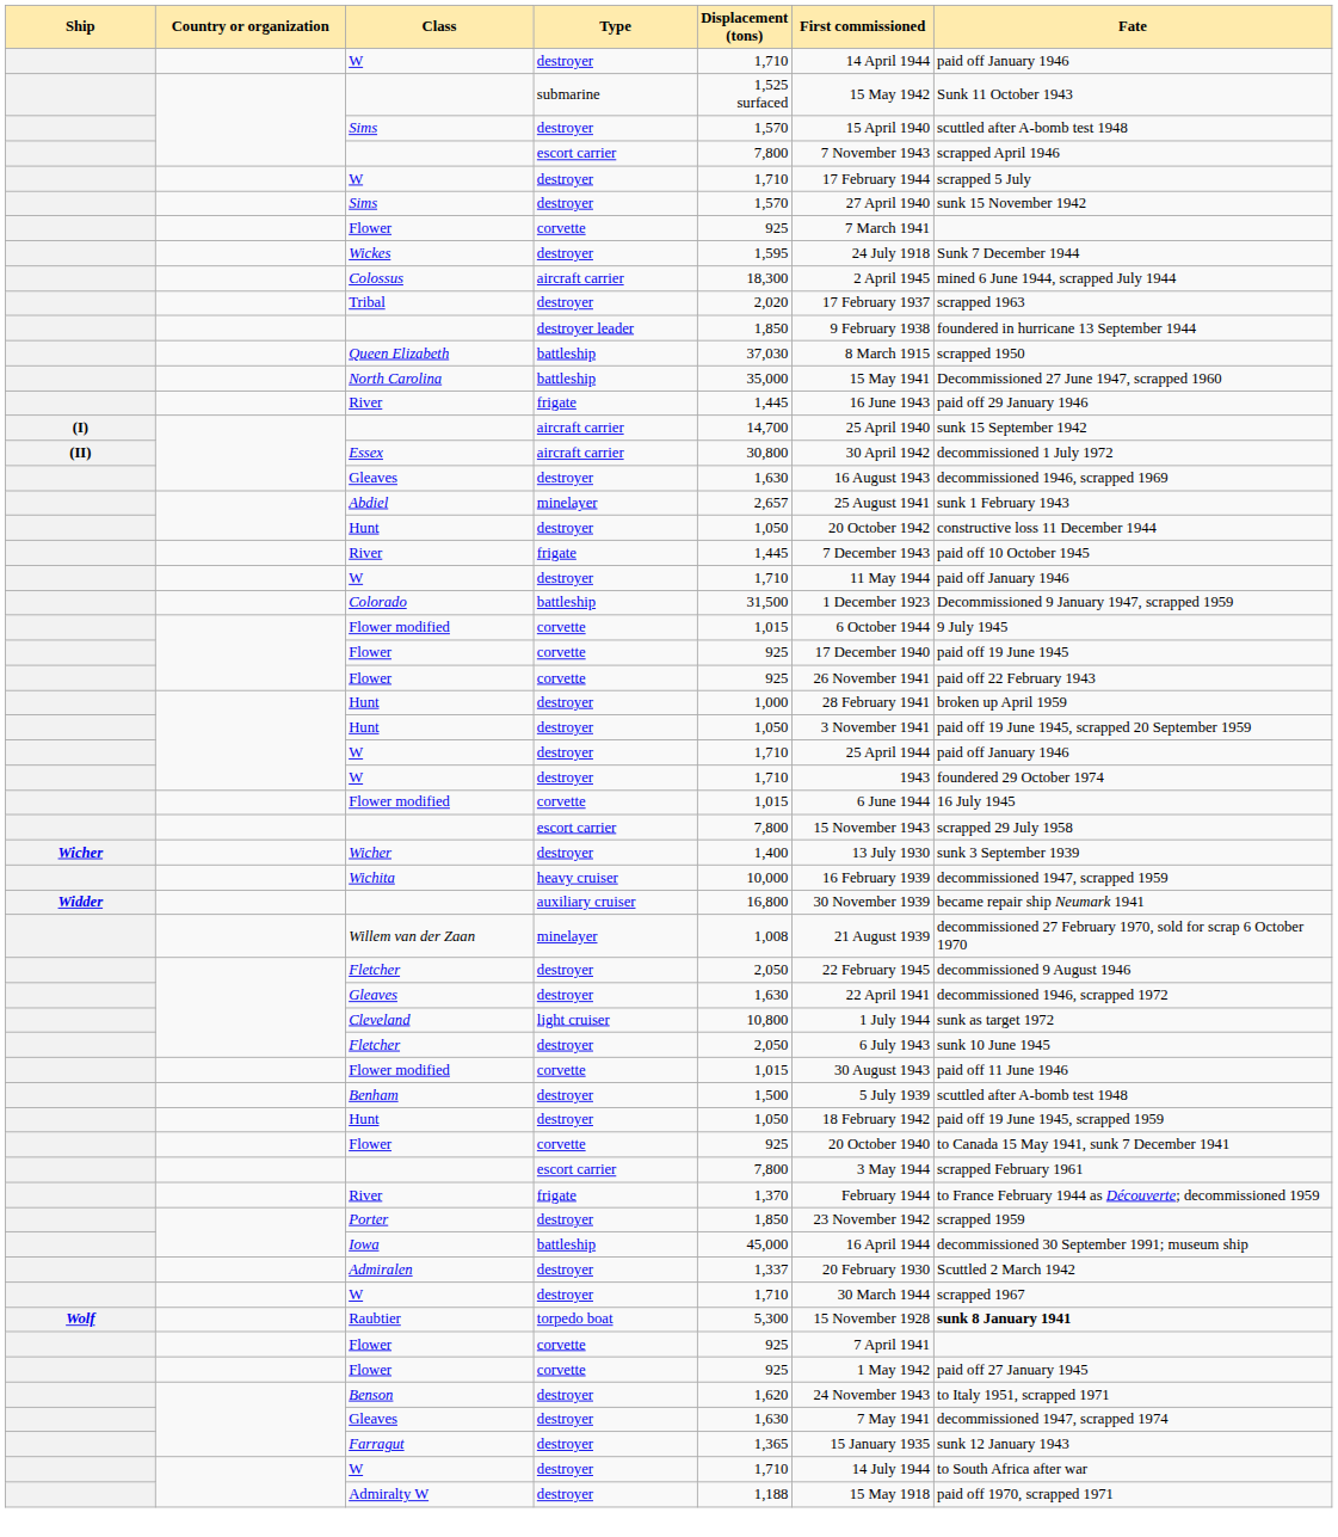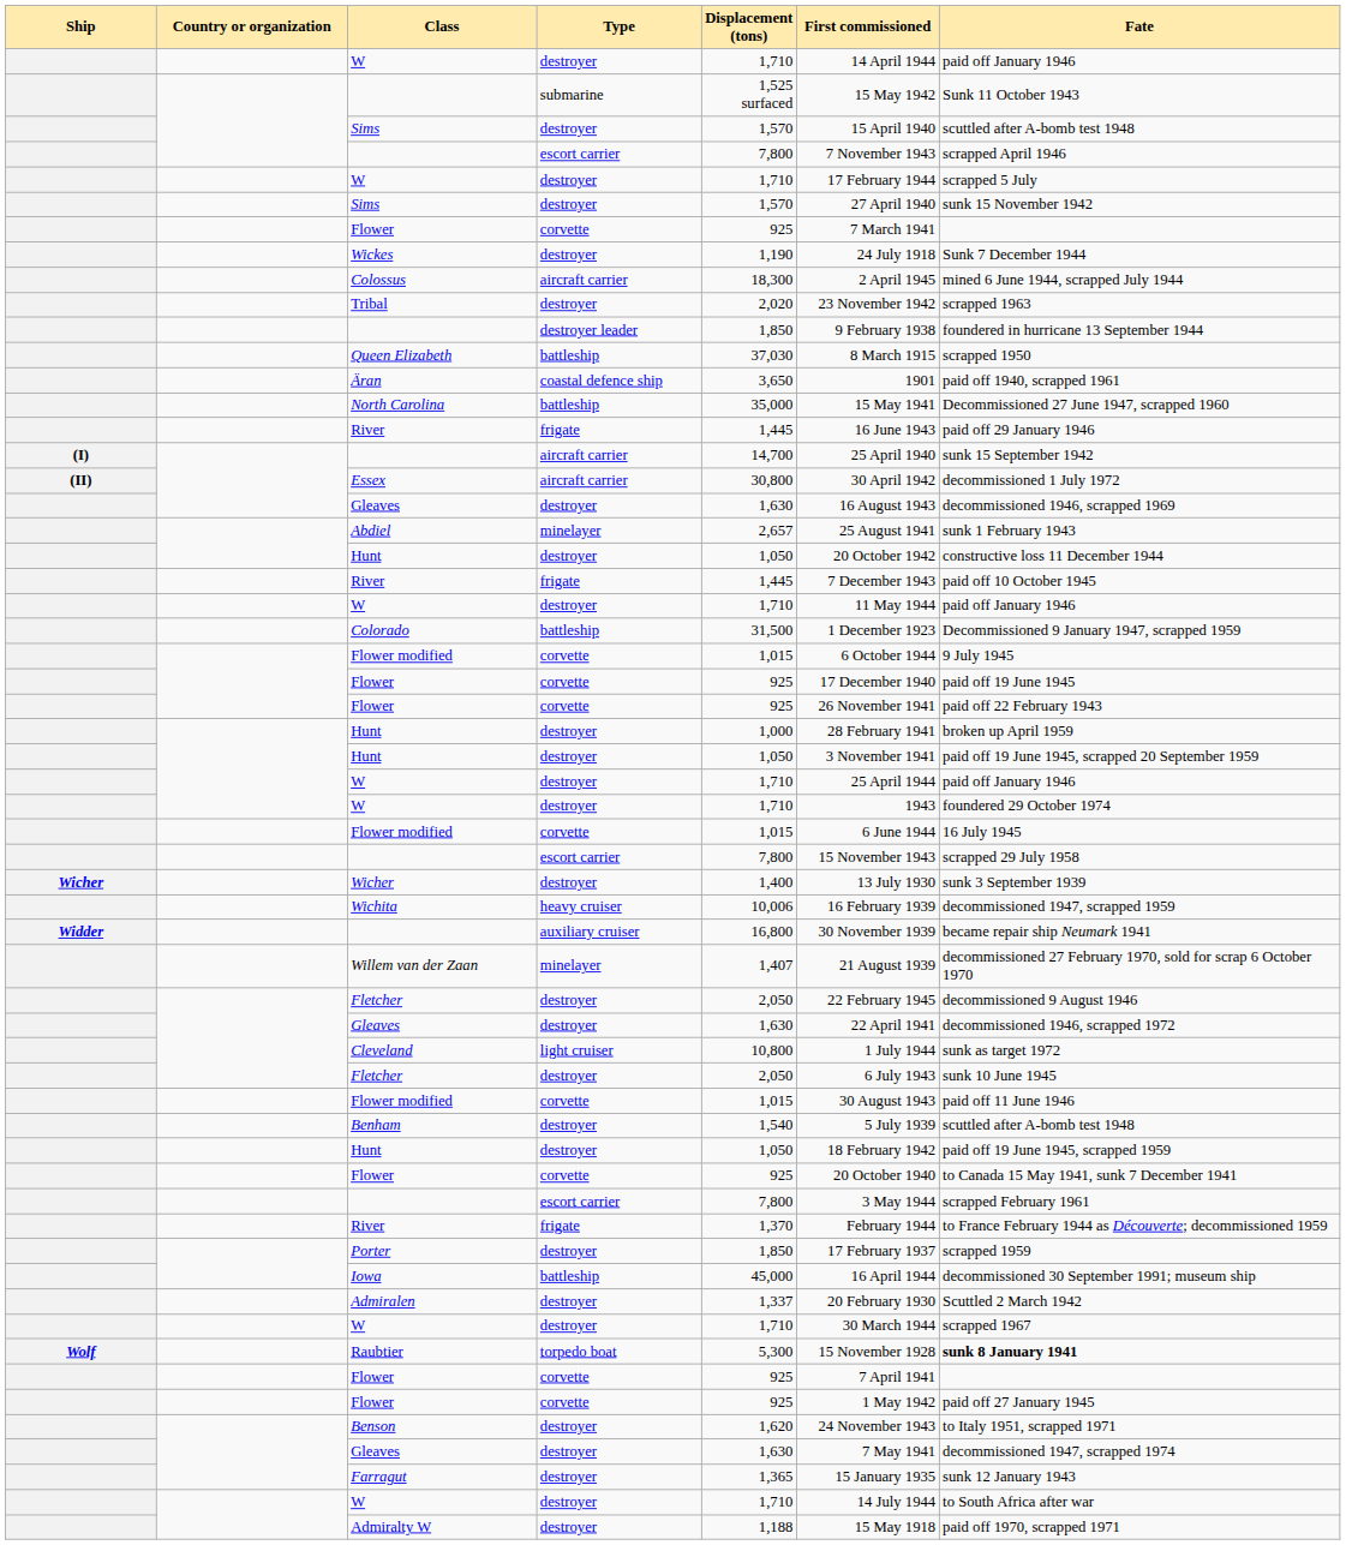 <table class="wikitable sortable plainrowheaders" style="width:100%; font-size: 90%">
 <tr>
 <th scope="col" style="width:12%; background: #ffebad;">Ship</th>
 <th scope="col" style="width:15%; background: #ffebad;">Country or organization</th>
 <th scope="col" style="width:15%; background: #ffebad;">Class</th>
 <th scope="col" style="width:13%; background: #ffebad;">Type</th>
 <th scope="col" style="width:2%; background: #ffebad;">Displacement (tons)</th>
 <th scope="col" style="width:11%; background: #ffebad;">First commissioned</th>
 <th scope="col" style="width:32%; background: #ffebad;">Fate</th>
 </tr>
 <tr>
 <th scope="row"></th>
 <td></td>
 <td><a href='#'>W</a></td>
 <td><a href='#'>destroyer</a></td>
 <td style="text-align:right;">1,710</td>
 <td style="text-align:right;">14 April 1944</td>
 <td>paid off January 1946</td>
 </tr>
 <tr>
 <th scope="row"></th>
 <td rowspan = "3"></td>
 <td></td>
 <td>submarine</td>
 <td style="text-align:right;">1,525 surfaced</td>
 <td style="text-align:right;">15 May 1942</td>
 <td>Sunk 11 October 1943</td>
 </tr>
 <tr>
 <th scope="row"></th>
 <td><em><a href='#'>Sims</a></em></td>
 <td><a href='#'>destroyer</a></td>
 <td style="text-align:right;">1,570</td>
 <td style="text-align:right;">15 April 1940</td>
 <td>scuttled after A-bomb test 1948</td>
 </tr>
 <tr>
 <th scope="row"></th>
 <td></td>
 <td><a href='#'>escort carrier</a></td>
 <td style="text-align:right;">7,800</td>
 <td style="text-align:right;">7 November 1943</td>
 <td>scrapped April 1946</td>
 </tr>
 <tr>
 <th scope="row"></th>
 <td></td>
 <td><a href='#'>W</a></td>
 <td><a href='#'>destroyer</a></td>
 <td style="text-align:right;">1,710</td>
 <td style="text-align:right;">17 February 1944</td>
 <td>scrapped 5 July</td>
 </tr>
 <tr>
 <th scope="row"></th>
 <td></td>
 <td><em><a href='#'>Sims</a></em></td>
 <td><a href='#'>destroyer</a></td>
 <td style="text-align:right;">1,570</td>
 <td style="text-align:right;">27 April 1940</td>
 <td>sunk 15 November 1942</td>
 </tr>
 <tr>
 <th scope="row"></th>
 <td></td>
 <td><a href='#'>Flower</a></td>
 <td><a href='#'>corvette</a></td>
 <td style="text-align:right;">925</td>
 <td style="text-align:right;">7 March 1941</td>
 <td></td>
 </tr>
 <tr>
 <th scope="row"></th>
 <td></td>
 <td><a href='#'><em>Wickes</em></a></td>
 <td><a href='#'>destroyer</a></td>
-<td style="text-align:right;">1,595</td>
+<td style="text-align:right;">1,190</td>
 <td style="text-align:right;">24 July 1918</td>
 <td>Sunk 7 December 1944</td>
 </tr>
 <tr>
 <th scope="row"></th>
 <td></td>
 <td><em><a href='#'>Colossus</a></em></td>
 <td><a href='#'>aircraft carrier</a></td>
 <td style="text-align:right;">18,300</td>
 <td style="text-align:right;">2 April 1945</td>
 <td>mined 6 June 1944, scrapped July 1944</td>
 </tr>
 <tr>
 <th scope="row"></th>
 <td></td>
 <td><a href='#'>Tribal</a></td>
 <td><a href='#'>destroyer</a></td>
 <td style="text-align:right;">2,020</td>
-<td style="text-align:right;">17 February 1937</td>
+<td style="text-align:right;">23 November 1942</td>
 <td>scrapped 1963</td>
 </tr>
 <tr>
 <th scope="row"></th>
 <td></td>
 <td></td>
 <td><a href='#'>destroyer leader</a></td>
 <td style="text-align:right;">1,850</td>
 <td style="text-align:right;">9 February 1938</td>
 <td>foundered in hurricane 13 September 1944</td>
 </tr>
 <tr>
 <th scope="row"></th>
 <td></td>
 <td><a href='#'><em>Queen Elizabeth</em></a></td>
 <td><a href='#'>battleship</a></td>
 <td style="text-align:right;">37,030</td>
 <td style="text-align:right;">8 March 1915</td>
 <td>scrapped 1950</td>
+</tr>
+<tr>
+<th scope="row"></th>
+<td></td>
+<td><em><a href='#'>Äran</a></em></td>
+<td><a href='#'>coastal defence ship</a></td>
+<td style="text-align:right;">3,650</td>
+<td style="text-align:right;">1901</td>
+<td>paid off 1940, scrapped 1961</td>
 </tr>
 <tr>
 <th scope="row"></th>
 <td></td>
 <td><em><a href='#'>North Carolina</a></em></td>
 <td><a href='#'>battleship</a></td>
 <td style="text-align:right;">35,000</td>
 <td style="text-align:right;">15 May 1941</td>
 <td>Decommissioned 27 June 1947, scrapped 1960</td>
 </tr>
 <tr>
 <th scope="row"></th>
 <td></td>
 <td><a href='#'>River</a></td>
 <td><a href='#'>frigate</a></td>
 <td style="text-align:right;">1,445</td>
 <td style="text-align:right;">16 June 1943</td>
 <td>paid off 29 January 1946</td>
 </tr>
 <tr>
 <th scope="row"> (I)</th>
 <td rowspan = "3"></td>
 <td></td>
 <td><a href='#'>aircraft carrier</a></td>
 <td style="text-align:right;">14,700</td>
 <td style="text-align:right;">25 April 1940</td>
 <td>sunk 15 September 1942</td>
 </tr>
 <tr>
 <th scope="row"> (II)</th>
 <td><a href='#'><em>Essex</em></a></td>
 <td><a href='#'>aircraft carrier</a></td>
 <td style="text-align:right;">30,800</td>
 <td style="text-align:right;">30 April 1942</td>
 <td>decommissioned 1 July 1972</td>
 </tr>
 <tr>
 <th scope="row"></th>
 <td><em><a href='#'></em>Gleaves<em></a></em></td>
 <td><a href='#'>destroyer</a></td>
 <td style="text-align:right;">1,630</td>
 <td style="text-align:right;">16 August 1943</td>
 <td>decommissioned 1946, scrapped 1969</td>
 </tr>
 <tr>
 <th scope="row"></th>
 <td rowspan = "2"></td>
 <td><a href='#'><em>Abdiel</em></a></td>
 <td><a href='#'>minelayer</a></td>
 <td style="text-align:right;">2,657</td>
 <td style="text-align:right;">25 August 1941</td>
 <td>sunk 1 February 1943</td>
 </tr>
 <tr>
 <th scope="row"></th>
 <td><a href='#'>Hunt</a></td>
 <td><a href='#'>destroyer</a></td>
 <td style="text-align:right;">1,050</td>
 <td style="text-align:right;">20 October 1942</td>
 <td>constructive loss 11 December 1944</td>
 </tr>
 <tr>
 <th scope="row"></th>
 <td></td>
 <td><a href='#'>River</a></td>
 <td><a href='#'>frigate</a></td>
 <td style="text-align:right;">1,445</td>
 <td style="text-align:right;">7 December 1943</td>
 <td>paid off 10 October 1945</td>
 </tr>
 <tr>
 <th scope="row"></th>
 <td></td>
 <td><a href='#'>W</a></td>
 <td><a href='#'>destroyer</a></td>
 <td style="text-align:right;">1,710</td>
 <td style="text-align:right;">11 May 1944</td>
 <td>paid off January 1946</td>
 </tr>
 <tr>
 <th scope="row"></th>
 <td></td>
 <td><em><a href='#'>Colorado</a></em></td>
 <td><a href='#'>battleship</a></td>
 <td style="text-align:right;">31,500</td>
 <td style="text-align:right;">1 December 1923</td>
 <td>Decommissioned 9 January 1947, scrapped 1959</td>
 </tr>
 <tr>
 <th scope="row"></th>
 <td rowspan = "3"></td>
 <td><a href='#'>Flower modified</a></td>
 <td><a href='#'>corvette</a></td>
 <td style="text-align:right;">1,015</td>
 <td style="text-align:right;">6 October 1944</td>
 <td>9 July 1945</td>
 </tr>
 <tr>
 <th scope="row"></th>
 <td><a href='#'>Flower</a></td>
 <td><a href='#'>corvette</a></td>
 <td style="text-align:right;">925</td>
 <td style="text-align:right;">17 December 1940</td>
 <td>paid off 19 June 1945</td>
 </tr>
 <tr>
 <th scope="row"></th>
 <td><a href='#'>Flower</a></td>
 <td><a href='#'>corvette</a></td>
 <td style="text-align:right;">925</td>
 <td style="text-align:right;">26 November 1941</td>
 <td>paid off 22 February 1943</td>
 </tr>
 <tr>
 <th scope="row"></th>
 <td rowspan = "4"></td>
 <td><a href='#'>Hunt</a></td>
 <td><a href='#'>destroyer</a></td>
 <td style="text-align:right;">1,000</td>
 <td style="text-align:right;">28 February 1941</td>
 <td>broken up April 1959</td>
 </tr>
 <tr>
 <th scope="row"></th>
 <td><a href='#'>Hunt</a></td>
 <td><a href='#'>destroyer</a></td>
 <td style="text-align:right;">1,050</td>
 <td style="text-align:right;">3 November 1941</td>
 <td>paid off 19 June 1945, scrapped 20 September 1959</td>
 </tr>
 <tr>
 <th scope="row"></th>
 <td><a href='#'>W</a></td>
 <td><a href='#'>destroyer</a></td>
 <td style="text-align:right;">1,710</td>
 <td style="text-align:right;">25 April 1944</td>
 <td>paid off January 1946</td>
 </tr>
 <tr>
 <th scope="row"></th>
 <td><a href='#'>W</a></td>
 <td><a href='#'>destroyer</a></td>
 <td style="text-align:right;">1,710</td>
 <td style="text-align:right;">1943</td>
 <td>foundered 29 October 1974</td>
 </tr>
 <tr>
 <th scope="row"></th>
 <td></td>
 <td><a href='#'>Flower modified</a></td>
 <td><a href='#'>corvette</a></td>
 <td style="text-align:right;">1,015</td>
 <td style="text-align:right;">6 June 1944</td>
 <td>16 July 1945</td>
 </tr>
 <tr>
 <th scope="row"></th>
 <td></td>
 <td></td>
 <td><a href='#'>escort carrier</a></td>
 <td style="text-align:right;">7,800</td>
 <td style="text-align:right;">15 November 1943</td>
 <td>scrapped 29 July 1958</td>
 </tr>
 <tr>
 <th scope="row"><em><a href='#'>Wicher</a></em></th>
 <td></td>
 <td><a href='#'><em>Wicher</em></a></td>
 <td><a href='#'>destroyer</a></td>
 <td style="text-align:right;">1,400</td>
 <td style="text-align:right;">13 July 1930</td>
 <td>sunk 3 September 1939</td>
 </tr>
 <tr>
 <th scope="row"></th>
 <td></td>
 <td><a href='#'><em>Wichita</em></a></td>
 <td><a href='#'>heavy cruiser</a></td>
-<td style="text-align:right;">10,000</td>
+<td style="text-align:right;">10,006</td>
 <td style="text-align:right;">16 February 1939</td>
 <td>decommissioned 1947, scrapped 1959</td>
 </tr>
 <tr>
 <th scope="row"><a href='#'><em>Widder</em></a></th>
 <td></td>
 <td></td>
 <td><a href='#'>auxiliary cruiser</a></td>
 <td style="text-align:right;">16,800</td>
 <td style="text-align:right;">30 November 1939</td>
 <td>became repair ship <em>Neumark</em> 1941</td>
 </tr>
 <tr>
 <th scope="row"></th>
 <td></td>
 <td><em>Willem van der Zaan</em></td>
 <td><a href='#'>minelayer</a></td>
-<td style="text-align:right;">1,008</td>
+<td style="text-align:right;">1,407</td>
 <td style="text-align:right;">21 August 1939</td>
 <td>decommissioned 27 February 1970, sold for scrap 6 October 1970</td>
 </tr>
 <tr>
 <th scope="row"></th>
 <td rowspan = "4"></td>
 <td><a href='#'><em>Fletcher</em></a></td>
 <td><a href='#'>destroyer</a></td>
 <td style="text-align:right;">2,050</td>
 <td style="text-align:right;">22 February 1945</td>
 <td>decommissioned 9 August 1946</td>
 </tr>
 <tr>
 <th scope="row"></th>
 <td><a href='#'><em>Gleaves</em></a></td>
 <td><a href='#'>destroyer</a></td>
 <td style="text-align:right;">1,630</td>
 <td style="text-align:right;">22 April 1941</td>
 <td>decommissioned 1946, scrapped 1972</td>
 </tr>
 <tr>
 <th scope="row"></th>
 <td><a href='#'><em>Cleveland</em></a></td>
 <td><a href='#'>light cruiser</a></td>
 <td style="text-align:right;">10,800</td>
 <td style="text-align:right;">1 July 1944</td>
 <td>sunk as target 1972</td>
 </tr>
 <tr>
 <th scope="row"></th>
 <td><a href='#'><em>Fletcher</em></a></td>
 <td><a href='#'>destroyer</a></td>
 <td style="text-align:right;">2,050</td>
 <td style="text-align:right;">6 July 1943</td>
 <td>sunk 10 June 1945</td>
 </tr>
 <tr>
 <th scope="row"></th>
 <td></td>
 <td><a href='#'>Flower modified</a></td>
 <td><a href='#'>corvette</a></td>
 <td style="text-align:right;">1,015</td>
 <td style="text-align:right;">30 August 1943</td>
 <td>paid off 11 June 1946</td>
 </tr>
 <tr>
 <th scope="row"></th>
 <td></td>
 <td><em><a href='#'>Benham</a></em></td>
 <td><a href='#'>destroyer</a></td>
-<td style="text-align:right;">1,500</td>
+<td style="text-align:right;">1,540</td>
 <td style="text-align:right;">5 July 1939</td>
 <td>scuttled after A-bomb test 1948</td>
 </tr>
 <tr>
 <th scope="row"></th>
 <td></td>
 <td><a href='#'>Hunt</a></td>
 <td><a href='#'>destroyer</a></td>
 <td style="text-align:right;">1,050</td>
 <td style="text-align:right;">18 February 1942</td>
 <td>paid off 19 June 1945, scrapped 1959</td>
 </tr>
 <tr>
 <th scope="row"></th>
 <td><br></td>
 <td><a href='#'>Flower</a></td>
 <td><a href='#'>corvette</a></td>
 <td style="text-align:right;">925</td>
 <td style="text-align:right;">20 October 1940</td>
 <td>to Canada 15 May 1941, sunk 7 December 1941</td>
 </tr>
 <tr>
 <th scope="row"></th>
 <td></td>
 <td></td>
 <td><a href='#'>escort carrier</a></td>
 <td style="text-align:right;">7,800</td>
 <td style="text-align:right;">3 May 1944</td>
 <td>scrapped February 1961</td>
 </tr>
 <tr>
 <th scope="row"></th>
 <td><br></td>
 <td><a href='#'>River</a></td>
 <td><a href='#'>frigate</a></td>
 <td style="text-align:right;">1,370</td>
 <td style="text-align:right;">February 1944</td>
 <td>to France February 1944 as <a href='#'><em>Découverte</em></a>; decommissioned 1959</td>
 </tr>
 <tr>
 <th scope="row"></th>
 <td rowspan = "2"></td>
 <td><em><a href='#'>Porter</a></em></td>
 <td><a href='#'>destroyer</a></td>
 <td style="text-align:right;">1,850</td>
-<td style="text-align:right;">23 November 1942</td>
+<td style="text-align:right;">17 February 1937</td>
 <td>scrapped 1959</td>
 </tr>
 <tr>
 <th scope="row"></th>
 <td><em><a href='#'>Iowa</a></em></td>
 <td><a href='#'>battleship</a></td>
 <td style="text-align:right;">45,000</td>
 <td style="text-align:right;">16 April 1944</td>
 <td>decommissioned 30 September 1991; museum ship</td>
 </tr>
 <tr>
 <th scope="row"></th>
 <td></td>
 <td><a href='#'><em>Admiralen</em></a></td>
 <td><a href='#'>destroyer</a></td>
 <td style="text-align:right;">1,337</td>
 <td style="text-align:right;">20 February 1930</td>
 <td>Scuttled 2 March 1942</td>
 </tr>
 <tr>
 <th scope="row"></th>
 <td></td>
 <td><a href='#'>W</a></td>
 <td><a href='#'>destroyer</a></td>
 <td style="text-align:right;">1,710</td>
 <td style="text-align:right;">30 March 1944</td>
 <td>scrapped 1967</td>
 </tr>
 <tr>
 <th scope="row"><a href='#'><em>Wolf</em></a></th>
 <td></td>
 <td><a href='#'>Raubtier</a></td>
 <td><a href='#'>torpedo boat</a></td>
 <td style="text-align:right;">5,300</td>
 <td style="text-align:right;">15 November 1928</td>
 <td><strong>sunk 8 January 1941</strong></td>
 </tr>
 <tr>
 <th scope="row"></th>
 <td></td>
 <td><a href='#'>Flower</a></td>
 <td><a href='#'>corvette</a></td>
 <td style="text-align:right;">925</td>
 <td style="text-align:right;">7 April 1941</td>
 <td></td>
 </tr>
 <tr>
 <th scope="row"></th>
 <td></td>
 <td><a href='#'>Flower</a></td>
 <td><a href='#'>corvette</a></td>
 <td style="text-align:right;">925</td>
 <td style="text-align:right;">1 May 1942</td>
 <td>paid off 27 January 1945</td>
 </tr>
 <tr>
 <th scope="row"></th>
 <td rowspan = "3"></td>
 <td><a href='#'><em>Benson</em></a></td>
 <td><a href='#'>destroyer</a></td>
 <td style="text-align:right;">1,620</td>
 <td style="text-align:right;">24 November 1943</td>
 <td>to Italy 1951, scrapped 1971</td>
 </tr>
 <tr>
 <th scope="row"></th>
 <td><em><a href='#'></em>Gleaves<em></a></em></td>
 <td><a href='#'>destroyer</a></td>
 <td style="text-align:right;">1,630</td>
 <td style="text-align:right;">7 May 1941</td>
 <td>decommissioned 1947, scrapped 1974</td>
 </tr>
 <tr>
 <th scope="row"></th>
 <td><a href='#'><em>Farragut</em></a></td>
 <td><a href='#'>destroyer</a></td>
 <td style="text-align:right;">1,365</td>
 <td style="text-align:right;">15 January 1935</td>
 <td>sunk 12 January 1943</td>
 </tr>
 <tr>
 <th scope="row"></th>
 <td rowspan = "2"></td>
 <td><a href='#'>W</a></td>
 <td><a href='#'>destroyer</a></td>
 <td style="text-align:right;">1,710</td>
 <td style="text-align:right;">14 July 1944</td>
 <td>to South Africa after war</td>
 </tr>
 <tr>
 <th scope="row"></th>
 <td><a href='#'>Admiralty W</a></td>
 <td><a href='#'>destroyer</a></td>
 <td style="text-align:right;">1,188</td>
 <td style="text-align:right;">15 May 1918</td>
 <td>paid off 1970, scrapped 1971</td>
 </tr>
 </table>
